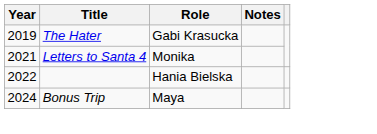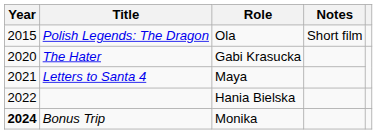 <table class="wikitable sortable">
 <tr>
 <th>Year</th>
 <th>Title</th>
 <th>Role</th>
 <th class="unsortable">Notes</th>
 <th class="unsortable"></th>
 </tr>
 <tr>
-<td>2019</td>
+<td>2015</td>
+<td><em><a href='#'>Polish Legends: The Dragon</a></em></td>
+<td>Ola</td>
+<td>Short film</td>
+<td></td>
+</tr>
+<tr>
+<td>2020</td>
 <td><em><a href='#'>The Hater</a></em></td>
 <td>Gabi Krasucka</td>
 <td></td>
 <td rowspan="2"></td>
 </tr>
 <tr>
 <td>2021</td>
 <td><em><a href='#'>Letters to Santa 4</a></em></td>
-<td>Monika</td>
+<td>Maya</td>
 <td></td>
 </tr>
 <tr>
 <td>2022</td>
 <td><em></em></td>
 <td>Hania Bielska</td>
 <td></td>
 <td></td>
 </tr>
 <tr>
-<td>2024</td>
+<td><strong>2024</strong></td>
 <td><em>Bonus Trip</em></td>
-<td>Maya</td>
+<td>Monika</td>
 <td></td>
 <td></td>
 </tr>
 </table>
